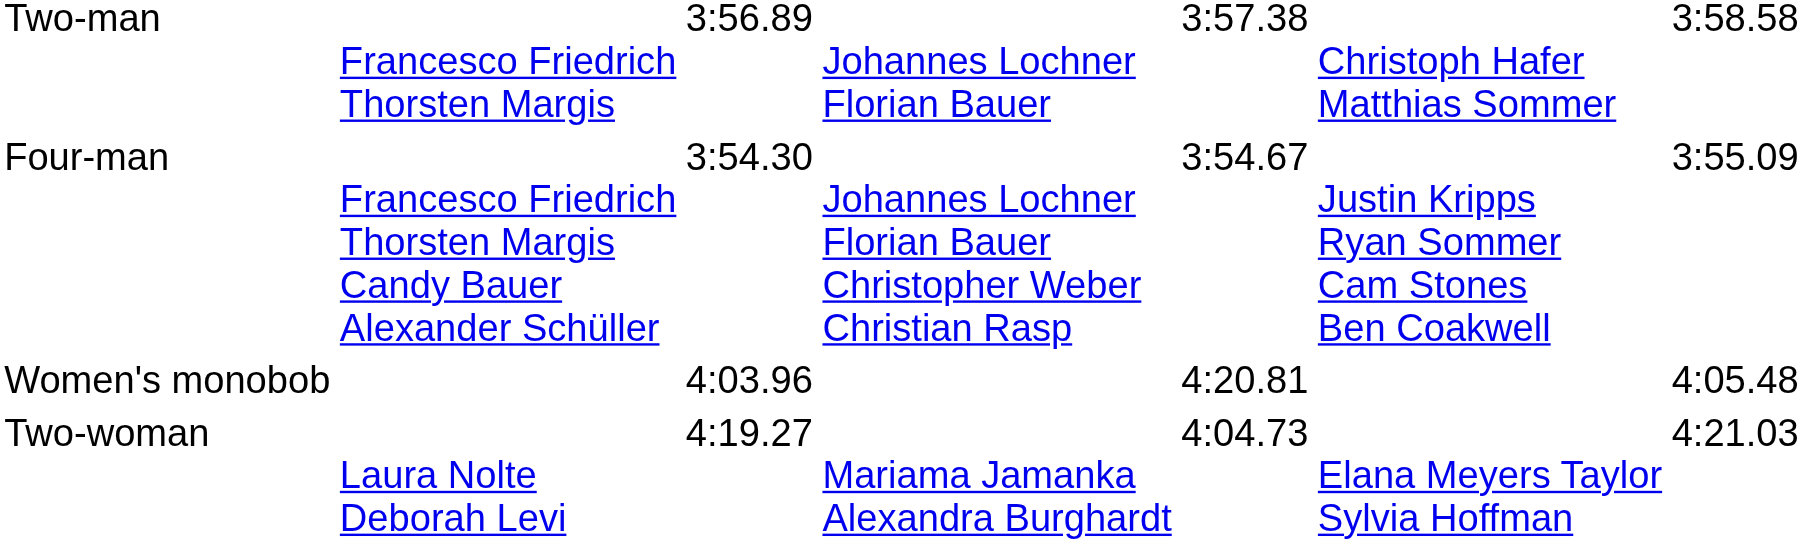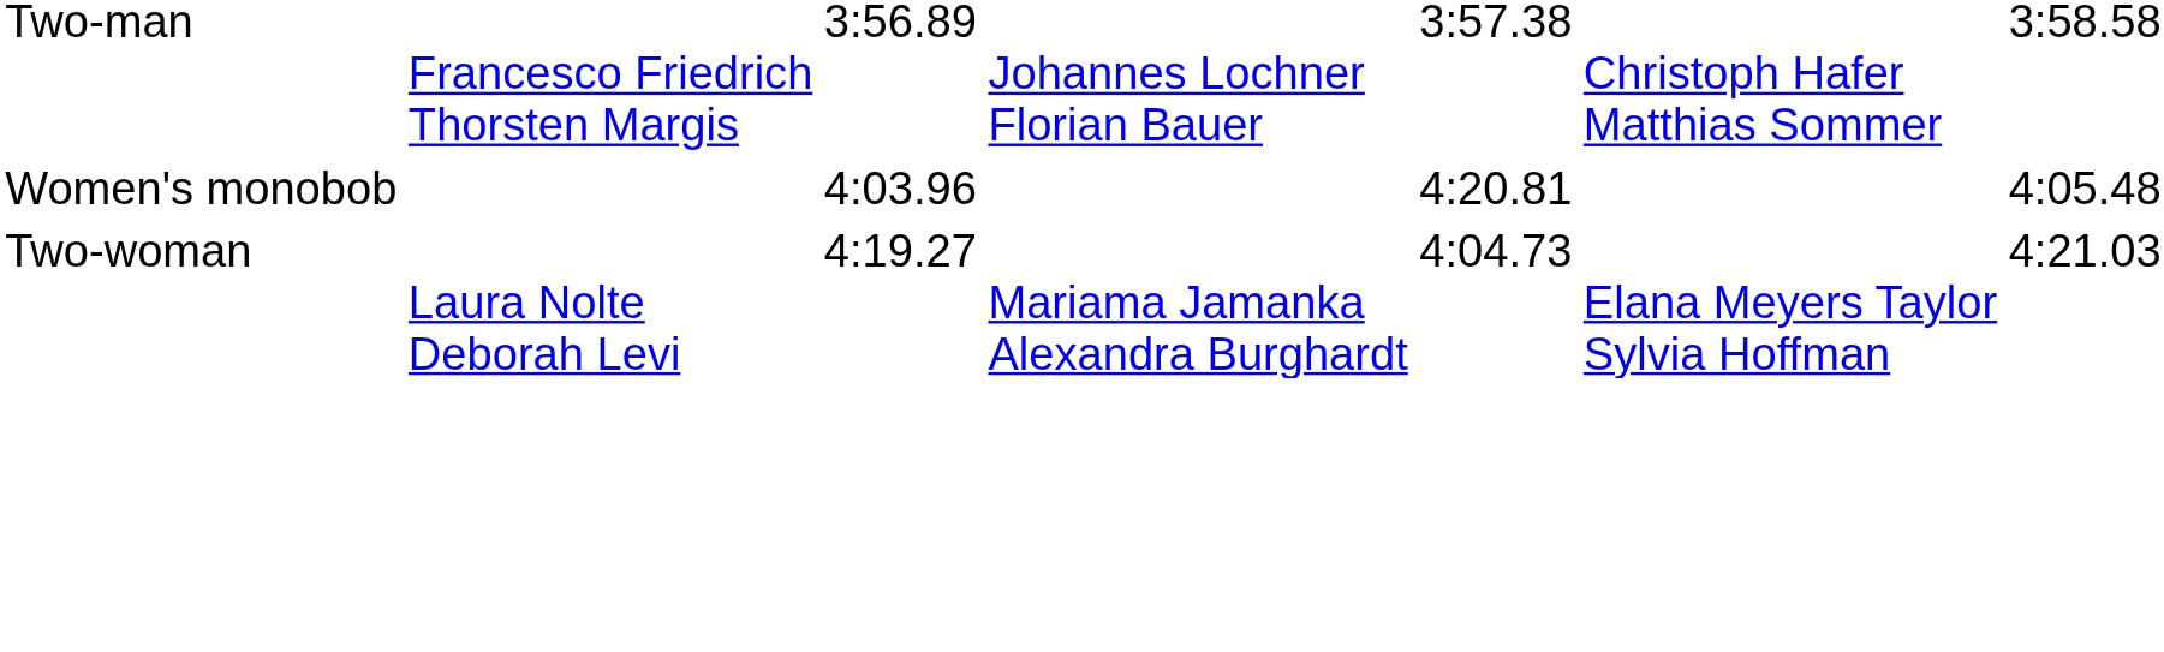 <table>
 <tr valign="top">
 <td>Two-man<br></td>
 <td><br><a href='#'>Francesco Friedrich</a><br><a href='#'>Thorsten Margis</a></td>
 <td>3:56.89</td>
 <td><br><a href='#'>Johannes Lochner</a><br><a href='#'>Florian Bauer</a></td>
 <td>3:57.38</td>
 <td><br><a href='#'>Christoph Hafer</a><br><a href='#'>Matthias Sommer</a></td>
 <td>3:58.58</td>
-</tr>
-<tr valign="top">
-<td>Four-man<br></td>
-<td><br><a href='#'>Francesco Friedrich</a><br><a href='#'>Thorsten Margis</a><br><a href='#'>Candy Bauer</a><br><a href='#'>Alexander Schüller</a></td>
-<td>3:54.30</td>
-<td><br><a href='#'>Johannes Lochner</a><br><a href='#'>Florian Bauer</a><br><a href='#'>Christopher Weber</a><br><a href='#'>Christian Rasp</a></td>
-<td>3:54.67</td>
-<td><br><a href='#'>Justin Kripps</a><br><a href='#'>Ryan Sommer</a><br><a href='#'>Cam Stones</a><br><a href='#'>Ben Coakwell</a></td>
-<td>3:55.09</td>
 </tr>
 <tr valign="top">
 <td>Women's monobob<br></td>
 <td></td>
 <td>4:03.96</td>
 <td></td>
 <td>4:20.81</td>
 <td></td>
 <td>4:05.48</td>
 </tr>
 <tr valign="top">
 <td>Two-woman<br></td>
 <td><br><a href='#'>Laura Nolte</a><br><a href='#'>Deborah Levi</a></td>
 <td>4:19.27</td>
 <td><br><a href='#'>Mariama Jamanka</a><br><a href='#'>Alexandra Burghardt</a></td>
 <td>4:04.73</td>
 <td><br><a href='#'>Elana Meyers Taylor</a><br><a href='#'>Sylvia Hoffman</a></td>
 <td>4:21.03</td>
 </tr>
 </table>
